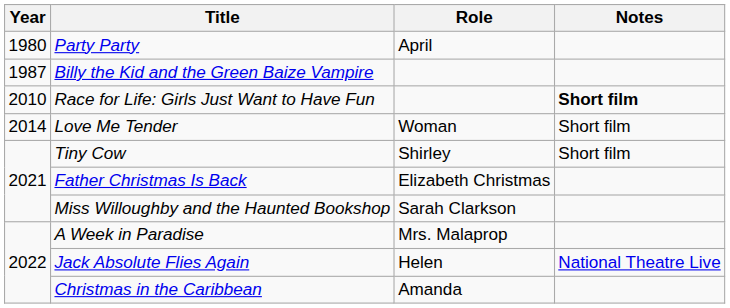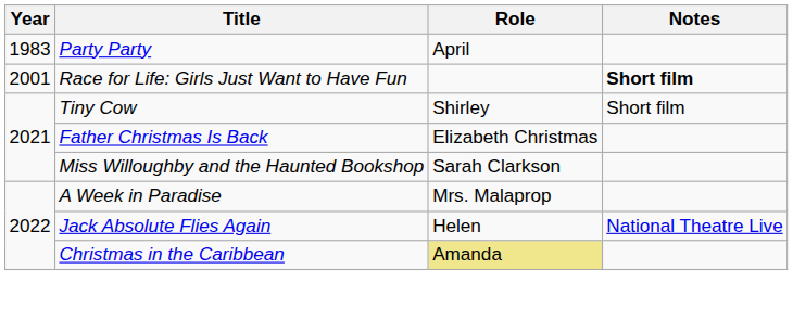 <table class="wikitable sortable">
 <tr>
 <th>Year</th>
 <th>Title</th>
 <th>Role</th>
 <th class="unsortable">Notes</th>
 </tr>
 <tr>
-<td>1980</td>
+<td>1983</td>
 <td><em><a href='#'>Party Party</a></em></td>
 <td>April</td>
 <td></td>
 </tr>
 <tr>
-<td>1987</td>
-<td><em><a href='#'>Billy the Kid and the Green Baize Vampire</a></em></td>
-<td></td>
-<td></td>
-</tr>
-<tr>
-<td>2010</td>
+<td>2001</td>
 <td><em>Race for Life: Girls Just Want to Have Fun</em></td>
 <td></td>
 <td><strong>Short film</strong></td>
-</tr>
-<tr>
-<td>2014</td>
-<td><em>Love Me Tender</em></td>
-<td>Woman</td>
-<td>Short film</td>
 </tr>
 <tr>
 <td rowspan="3">2021</td>
 <td><em>Tiny Cow</em></td>
 <td>Shirley</td>
 <td>Short film</td>
 </tr>
 <tr>
 <td><em><a href='#'>Father Christmas Is Back</a></em></td>
 <td>Elizabeth Christmas</td>
 <td></td>
 </tr>
 <tr>
 <td><em>Miss Willoughby and the Haunted Bookshop</em></td>
 <td>Sarah Clarkson</td>
 <td></td>
 </tr>
 <tr>
 <td rowspan="3">2022</td>
 <td><em>A Week in Paradise</em></td>
 <td>Mrs. Malaprop</td>
 <td></td>
 </tr>
 <tr>
 <td><em><a href='#'>Jack Absolute Flies Again</a></em></td>
 <td>Helen</td>
 <td><a href='#'>National Theatre Live</a></td>
 </tr>
 <tr>
 <td><em><a href='#'>Christmas in the Caribbean</a></em></td>
-<td>Amanda</td>
+<td style="background: khaki;">Amanda</td>
 <td></td>
 </tr>
 </table>
